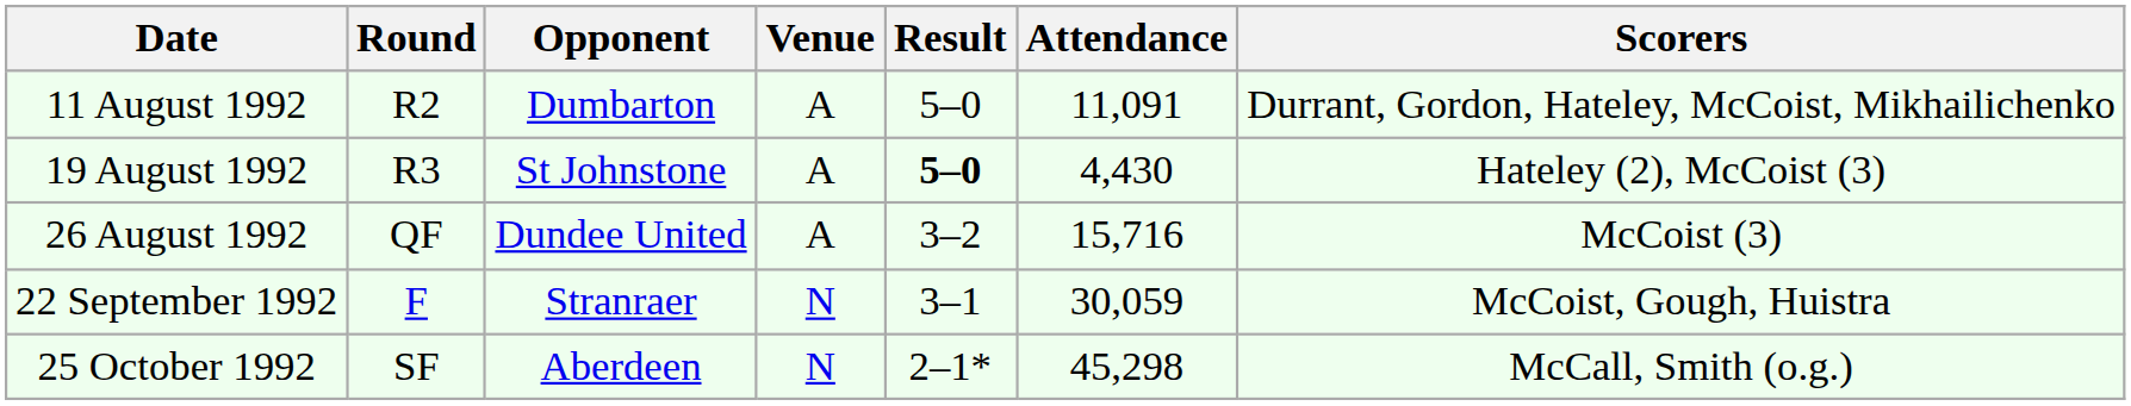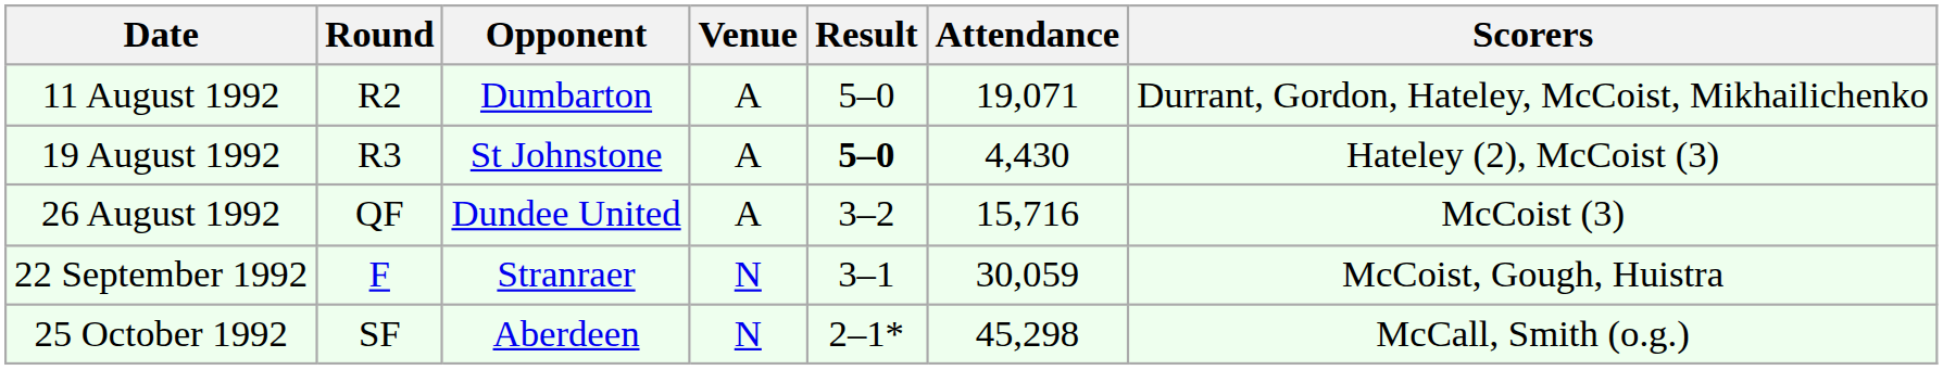 <table class="wikitable sortable" style="font-size:100%; text-align:center">
 <tr>
 <th>Date</th>
 <th>Round</th>
 <th>Opponent</th>
 <th>Venue</th>
 <th>Result</th>
 <th>Attendance</th>
 <th>Scorers</th>
 </tr>
 <tr bgcolor = "#EEFFEE">
 <td>11 August 1992</td>
 <td>R2</td>
 <td><a href='#'>Dumbarton</a></td>
 <td>A</td>
 <td>5–0</td>
-<td>11,091</td>
+<td>19,071</td>
 <td>Durrant, Gordon, Hateley, McCoist, Mikhailichenko</td>
 </tr>
 <tr bgcolor = "#EEFFEE">
 <td>19 August 1992</td>
 <td>R3</td>
 <td><a href='#'>St Johnstone</a></td>
 <td>A</td>
 <td><strong>5–0</strong></td>
 <td>4,430</td>
 <td>Hateley (2), McCoist (3)</td>
 </tr>
 <tr bgcolor = "#EEFFEE">
 <td>26 August 1992</td>
 <td>QF</td>
 <td><a href='#'>Dundee United</a></td>
 <td>A</td>
 <td>3–2</td>
 <td>15,716</td>
 <td>McCoist (3)</td>
 </tr>
 <tr bgcolor = "#EEFFEE">
 <td>22 September 1992</td>
 <td><a href='#'>F</a></td>
 <td><a href='#'>Stranraer</a></td>
 <td><a href='#'>N</a></td>
 <td>3–1</td>
 <td>30,059</td>
 <td>McCoist, Gough, Huistra</td>
 </tr>
 <tr bgcolor = "#EEFFEE">
 <td>25 October 1992</td>
 <td>SF</td>
 <td><a href='#'>Aberdeen</a></td>
 <td><a href='#'>N</a></td>
 <td>2–1*</td>
 <td>45,298</td>
 <td>McCall, Smith (o.g.)</td>
 </tr>
 </table>
